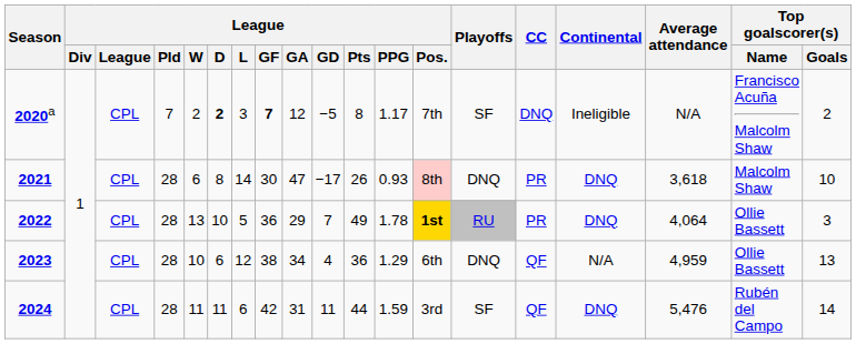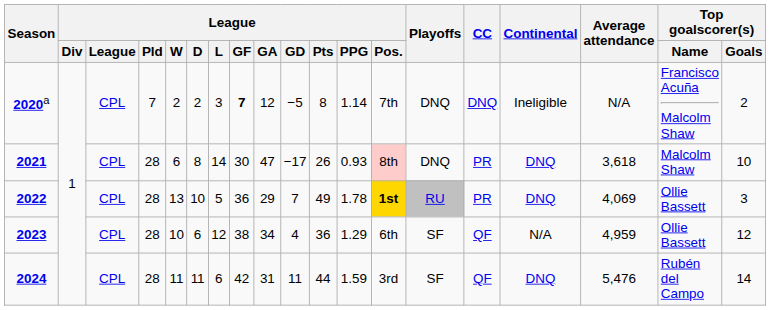 <table class="wikitable" style="text-align:center;">
 <tr>
 <th rowspan=2>Season</th>
 <th colspan=12>League</th>
 <th rowspan=2>Playoffs</th>
 <th rowspan=2><a href='#'>CC</a></th>
 <th rowspan=2 colspan=2><a href='#'>Continental</a></th>
 <th rowspan=2>Average <br> attendance</th>
 <th colspan=2>Top goalscorer(s)</th>
 </tr>
 <tr>
 <th>Div</th>
 <th>League</th>
 <th>Pld</th>
 <th>W</th>
 <th>D</th>
 <th>L</th>
 <th>GF</th>
 <th>GA</th>
 <th>GD</th>
 <th>Pts</th>
 <th>PPG</th>
 <th>Pos.</th>
 <th>Name</th>
 <th>Goals</th>
 </tr>
 <tr>
 <td><strong><a href='#'>2020</a></strong><sup>a</sup></td>
 <td rowspan="5">1</td>
 <td><a href='#'>CPL</a></td>
 <td>7</td>
 <td>2</td>
-<td><strong>2</strong></td>
+<td>2</td>
 <td>3</td>
 <td><strong>7</strong></td>
 <td>12</td>
 <td>−5</td>
 <td>8</td>
-<td>1.17</td>
+<td>1.14</td>
 <td>7th</td>
-<td>SF</td>
+<td>DNQ</td>
 <td><a href='#'>DNQ</a></td>
 <td colspan=2>Ineligible</td>
 <td>N/A</td>
 <td align="left"> <a href='#'>Francisco Acuña</a> <hr>  <a href='#'>Malcolm Shaw</a></td>
 <td>2</td>
 </tr>
 <tr>
 <td><strong><a href='#'>2021</a></strong></td>
 <td><a href='#'>CPL</a></td>
 <td>28</td>
 <td>6</td>
 <td>8</td>
 <td>14</td>
 <td>30</td>
 <td>47</td>
 <td>−17</td>
 <td>26</td>
 <td>0.93</td>
 <td style=background:#FFCCCC>8th</td>
 <td>DNQ</td>
 <td><a href='#'>PR</a></td>
 <td colspan=2><a href='#'>DNQ</a></td>
 <td>3,618</td>
 <td align="left"> <a href='#'>Malcolm Shaw</a></td>
 <td>10</td>
 </tr>
 <tr>
 <td><strong><a href='#'>2022</a></strong></td>
 <td><a href='#'>CPL</a></td>
 <td>28</td>
 <td>13</td>
 <td>10</td>
 <td>5</td>
 <td>36</td>
 <td>29</td>
 <td>7</td>
 <td>49</td>
 <td>1.78</td>
 <td bgcolor=gold><strong>1st</strong></td>
 <td bgcolor=silver><a href='#'>RU</a></td>
 <td><a href='#'>PR</a></td>
 <td colspan=2><a href='#'>DNQ</a></td>
-<td>4,064</td>
+<td>4,069</td>
 <td align="left"> <a href='#'>Ollie Bassett</a></td>
 <td>3</td>
 </tr>
 <tr>
 <td><strong><a href='#'>2023</a></strong></td>
 <td><a href='#'>CPL</a></td>
 <td>28</td>
 <td>10</td>
 <td>6</td>
 <td>12</td>
 <td>38</td>
 <td>34</td>
 <td>4</td>
 <td>36</td>
 <td>1.29</td>
 <td>6th</td>
-<td>DNQ</td>
+<td>SF</td>
 <td><a href='#'>QF</a></td>
 <td colspan=2>N/A</td>
 <td>4,959</td>
 <td align="left"> <a href='#'>Ollie Bassett</a></td>
-<td>13</td>
+<td>12</td>
 </tr>
 <tr>
 <td><strong><a href='#'>2024</a></strong></td>
 <td><a href='#'>CPL</a></td>
 <td>28</td>
 <td>11</td>
 <td>11</td>
 <td>6</td>
 <td>42</td>
 <td>31</td>
 <td>11</td>
 <td>44</td>
 <td>1.59</td>
 <td>3rd</td>
 <td>SF</td>
 <td><a href='#'>QF</a></td>
 <td colspan=2><a href='#'>DNQ</a></td>
 <td>5,476</td>
 <td align="left"> <a href='#'>Rubén del Campo</a></td>
 <td>14</td>
 </tr>
 </table>
